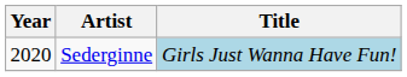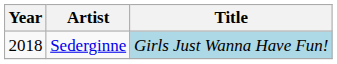 <table class="wikitable sortable">
 <tr>
 <th>Year</th>
 <th>Artist</th>
 <th>Title</th>
 </tr>
 <tr>
-<td>2020</td>
+<td>2018</td>
 <td><a href='#'>Sederginne</a></td>
 <td style="background: lightblue;"><em>Girls Just Wanna Have Fun!</em></td>
 </tr>
 <tr>
 </tr>
 </table>
